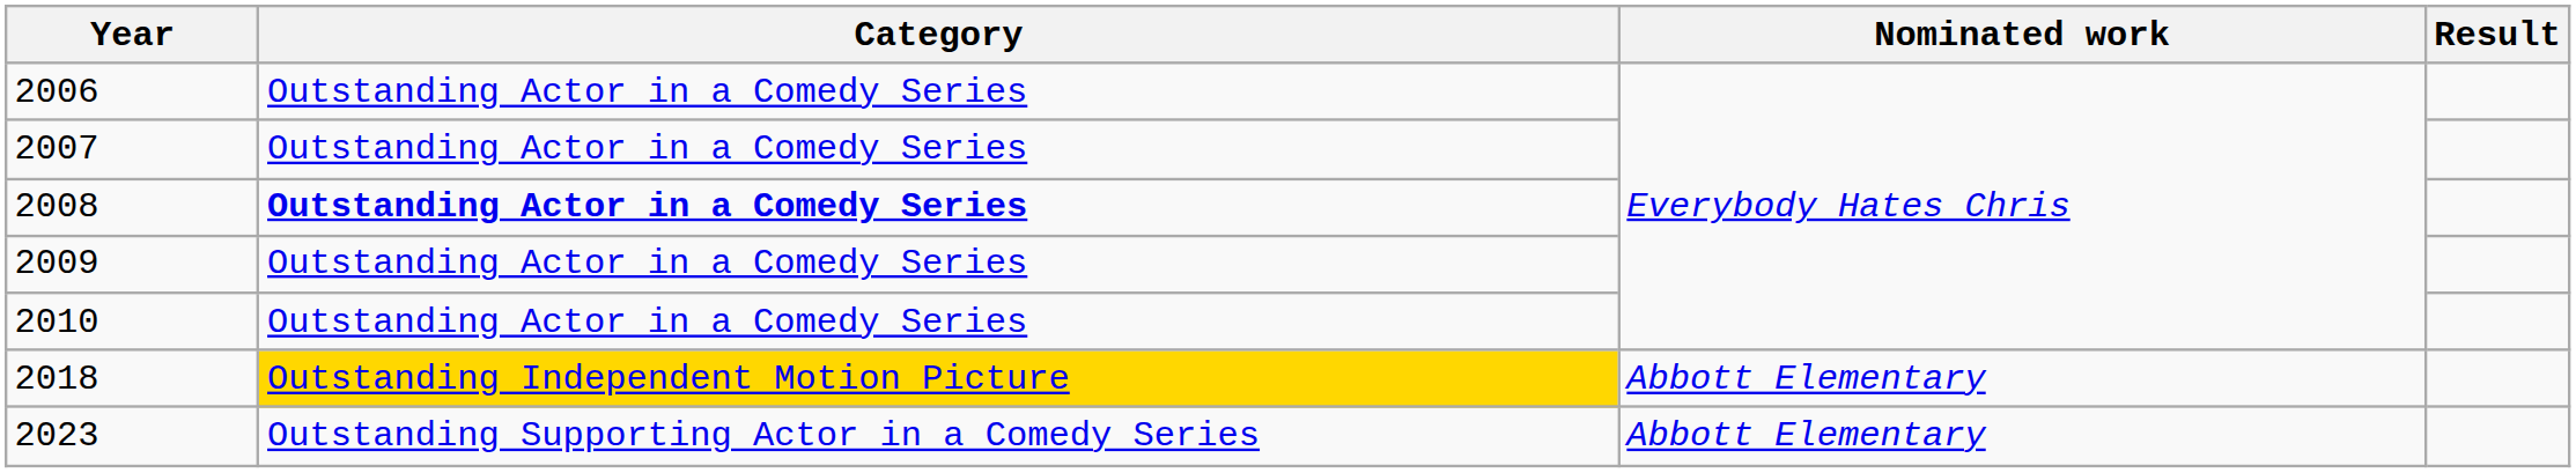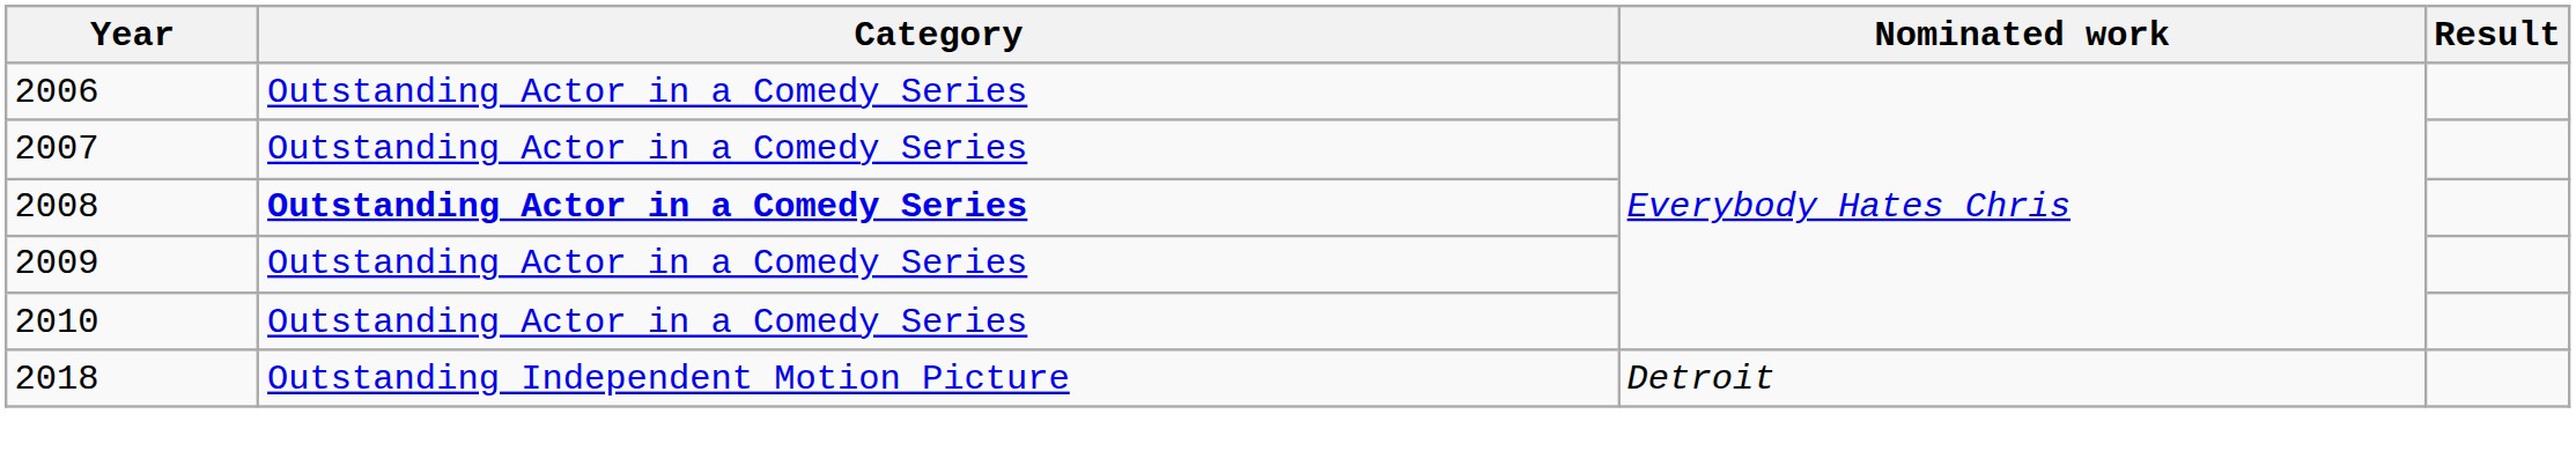 <table class="wikitable sortable" width = 75%>
 <tr>
 <th width=10%>Year</th>
 <th width=54%>Category</th>
 <th width=32%>Nominated work</th>
 <th width=100%>Result</th>
 </tr>
 <tr>
 <td>2006</td>
 <td><a href='#'>Outstanding Actor in a Comedy Series</a></td>
 <td rowspan="5"><em><a href='#'>Everybody Hates Chris</a></em></td>
 <td></td>
 </tr>
 <tr>
 <td>2007</td>
 <td><a href='#'>Outstanding Actor in a Comedy Series</a></td>
 <td></td>
 </tr>
 <tr>
 <td>2008</td>
 <td><strong><a href='#'>Outstanding Actor in a Comedy Series</a></strong></td>
 <td></td>
 </tr>
 <tr>
 <td>2009</td>
 <td><a href='#'>Outstanding Actor in a Comedy Series</a></td>
 <td></td>
 </tr>
 <tr>
 <td>2010</td>
 <td><a href='#'>Outstanding Actor in a Comedy Series</a></td>
 <td></td>
 </tr>
 <tr>
 <td>2018</td>
-<td style="background: gold;"><a href='#'>Outstanding Independent Motion Picture</a></td>
-<td><em><a href='#'>Abbott Elementary</a></em></td>
-<td></td>
-</tr>
-<tr>
-<td>2023</td>
-<td><a href='#'>Outstanding Supporting Actor in a Comedy Series</a></td>
-<td><em><a href='#'>Abbott Elementary</a></em></td>
+<td><a href='#'>Outstanding Independent Motion Picture</a></td>
+<td><em>Detroit</em></td>
 <td></td>
 </tr>
 </table>
